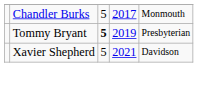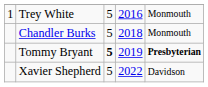 <table class="wikitable">
 <tr>
+</tr>
+<tr>
+<td>1</td>
+<td>Trey White</td>
+<td><abbr>5</abbr></td>
+<td><a href='#'>2016</a></td>
+<td style="font-size:80%;">Monmouth</td>
 </tr>
 <tr>
 <td></td>
 <td><a href='#'>Chandler Burks</a></td>
 <td><abbr>5</abbr></td>
-<td><a href='#'>2017</a></td>
+<td><a href='#'>2018</a></td>
 <td style="font-size:80%;">Monmouth</td>
 </tr>
 <tr>
 <td></td>
 <td>Tommy Bryant</td>
 <td><strong><abbr>5</abbr></strong></td>
 <td><a href='#'>2019</a></td>
-<td style="font-size:80%;">Presbyterian</td>
+<td style="font-size:80%;"><strong>Presbyterian</strong></td>
 </tr>
 <tr>
 <td></td>
 <td>Xavier Shepherd</td>
 <td><abbr>5</abbr></td>
-<td><a href='#'>2021</a></td>
+<td><a href='#'>2022</a></td>
 <td style="font-size:80%;">Davidson</td>
 </tr>
 </table>
